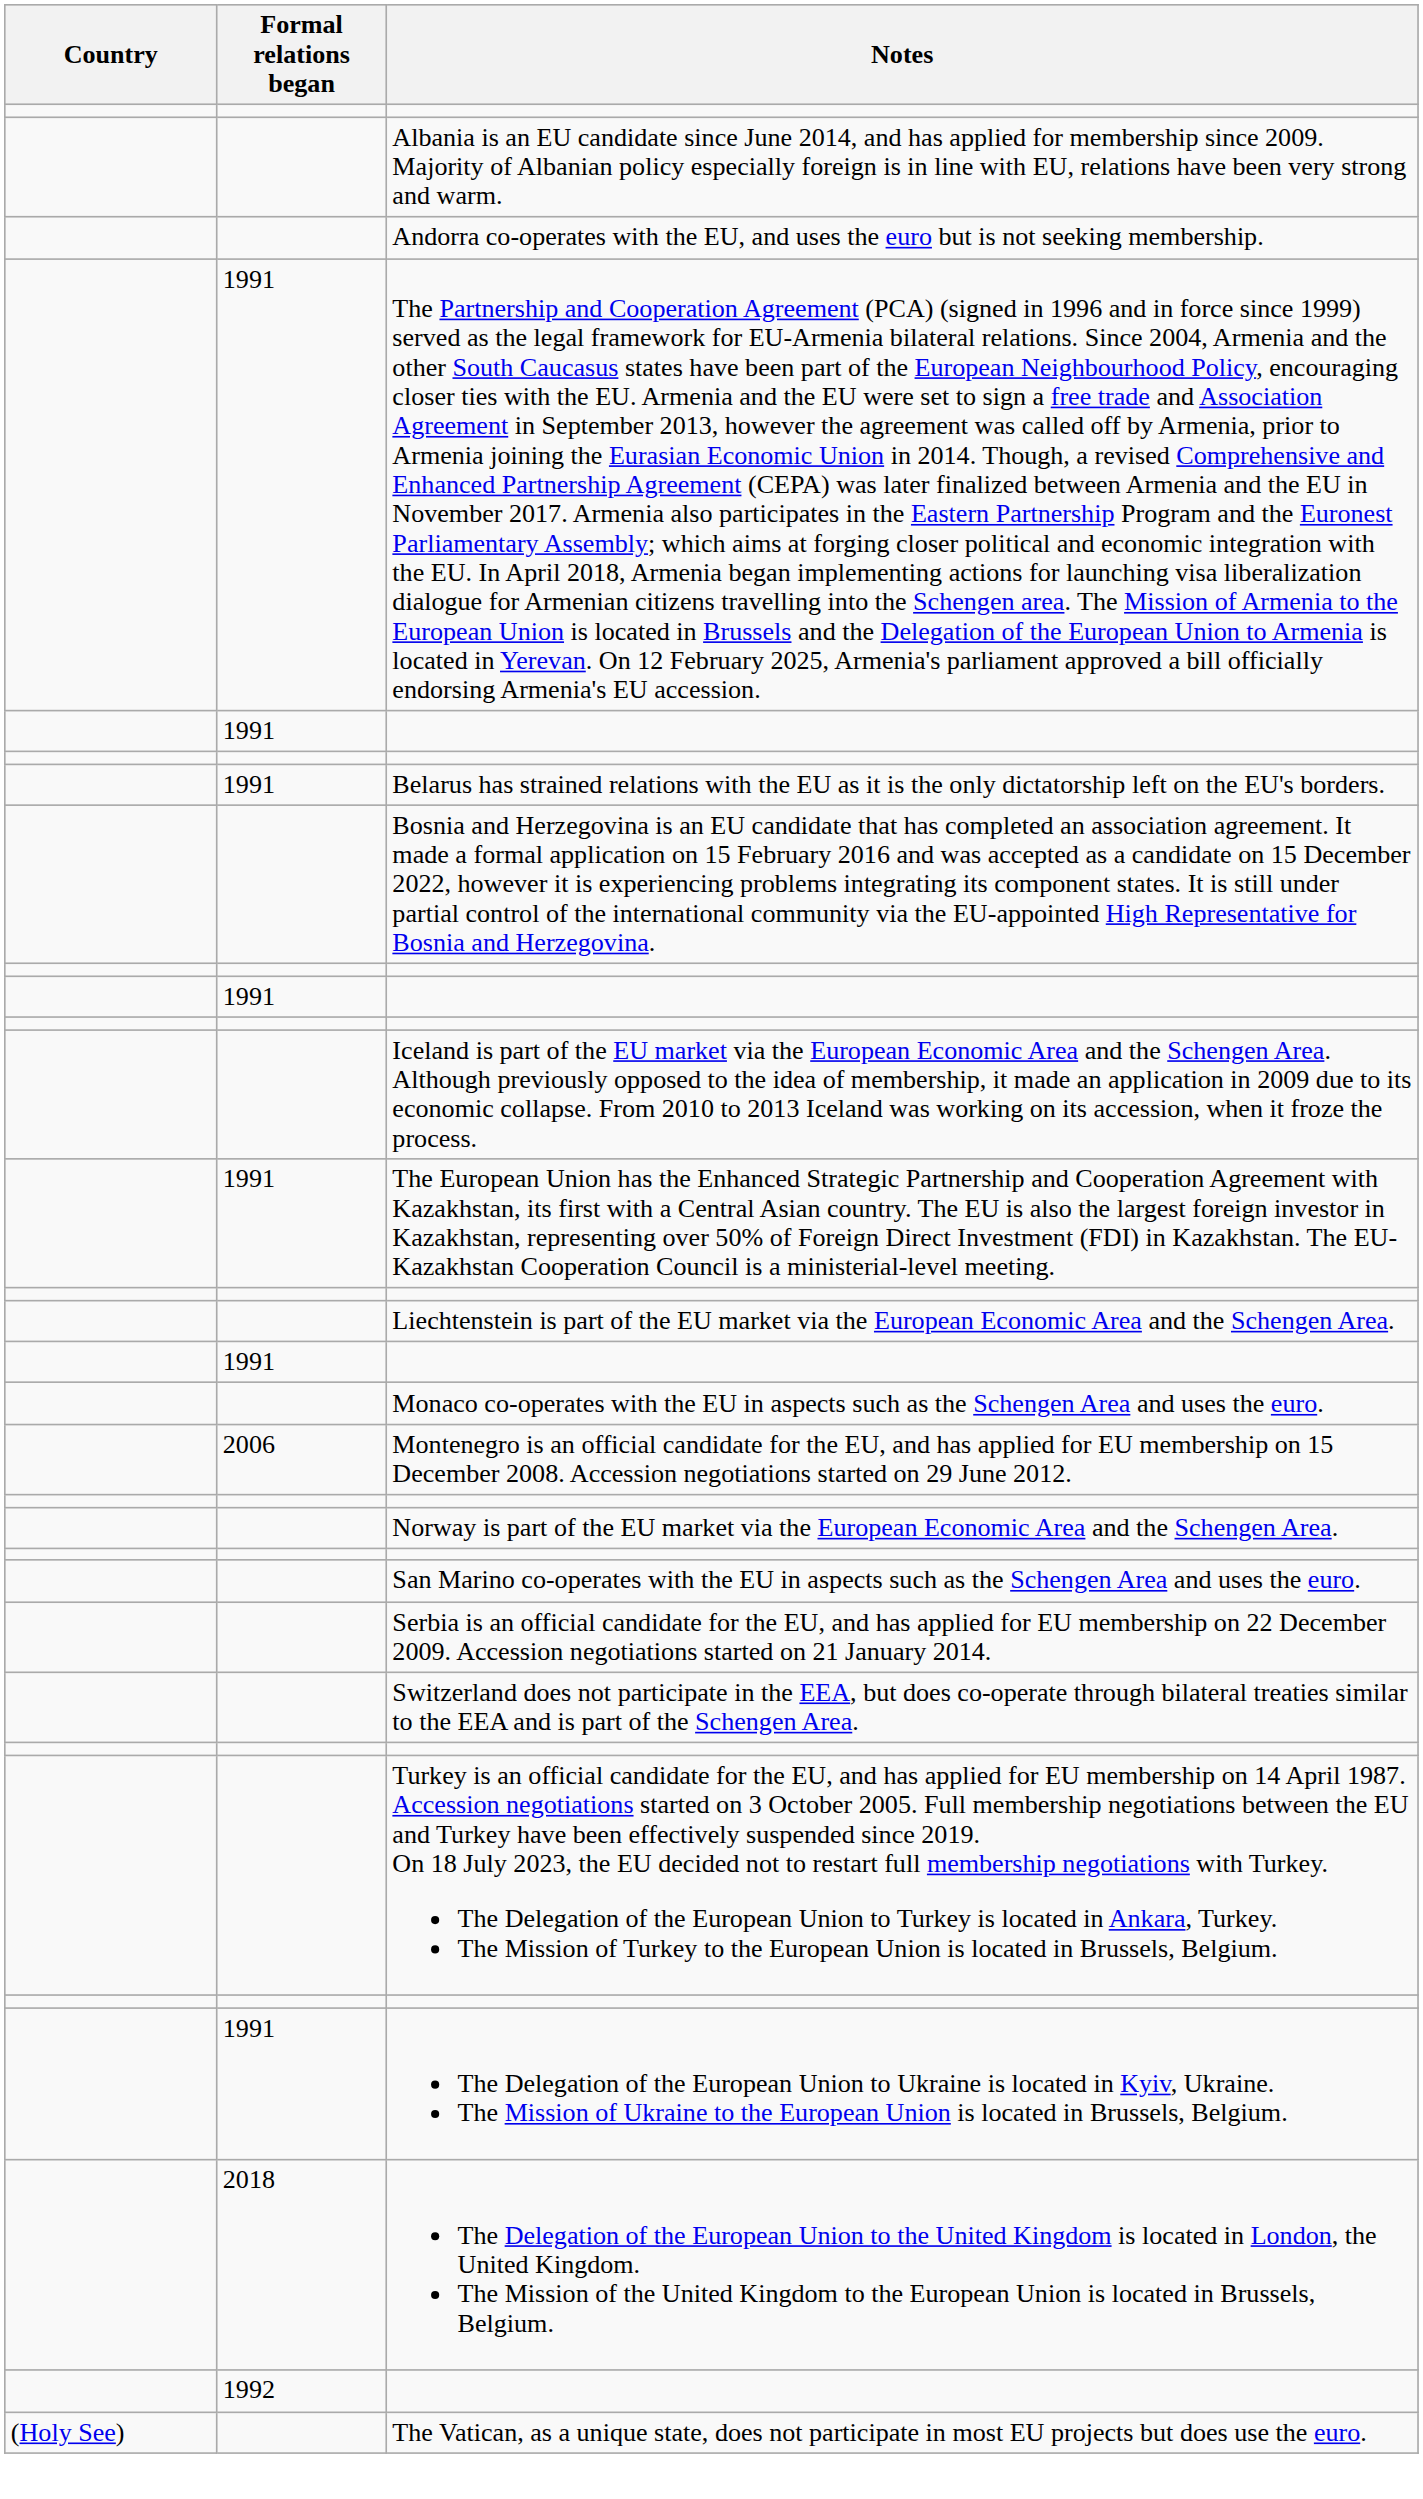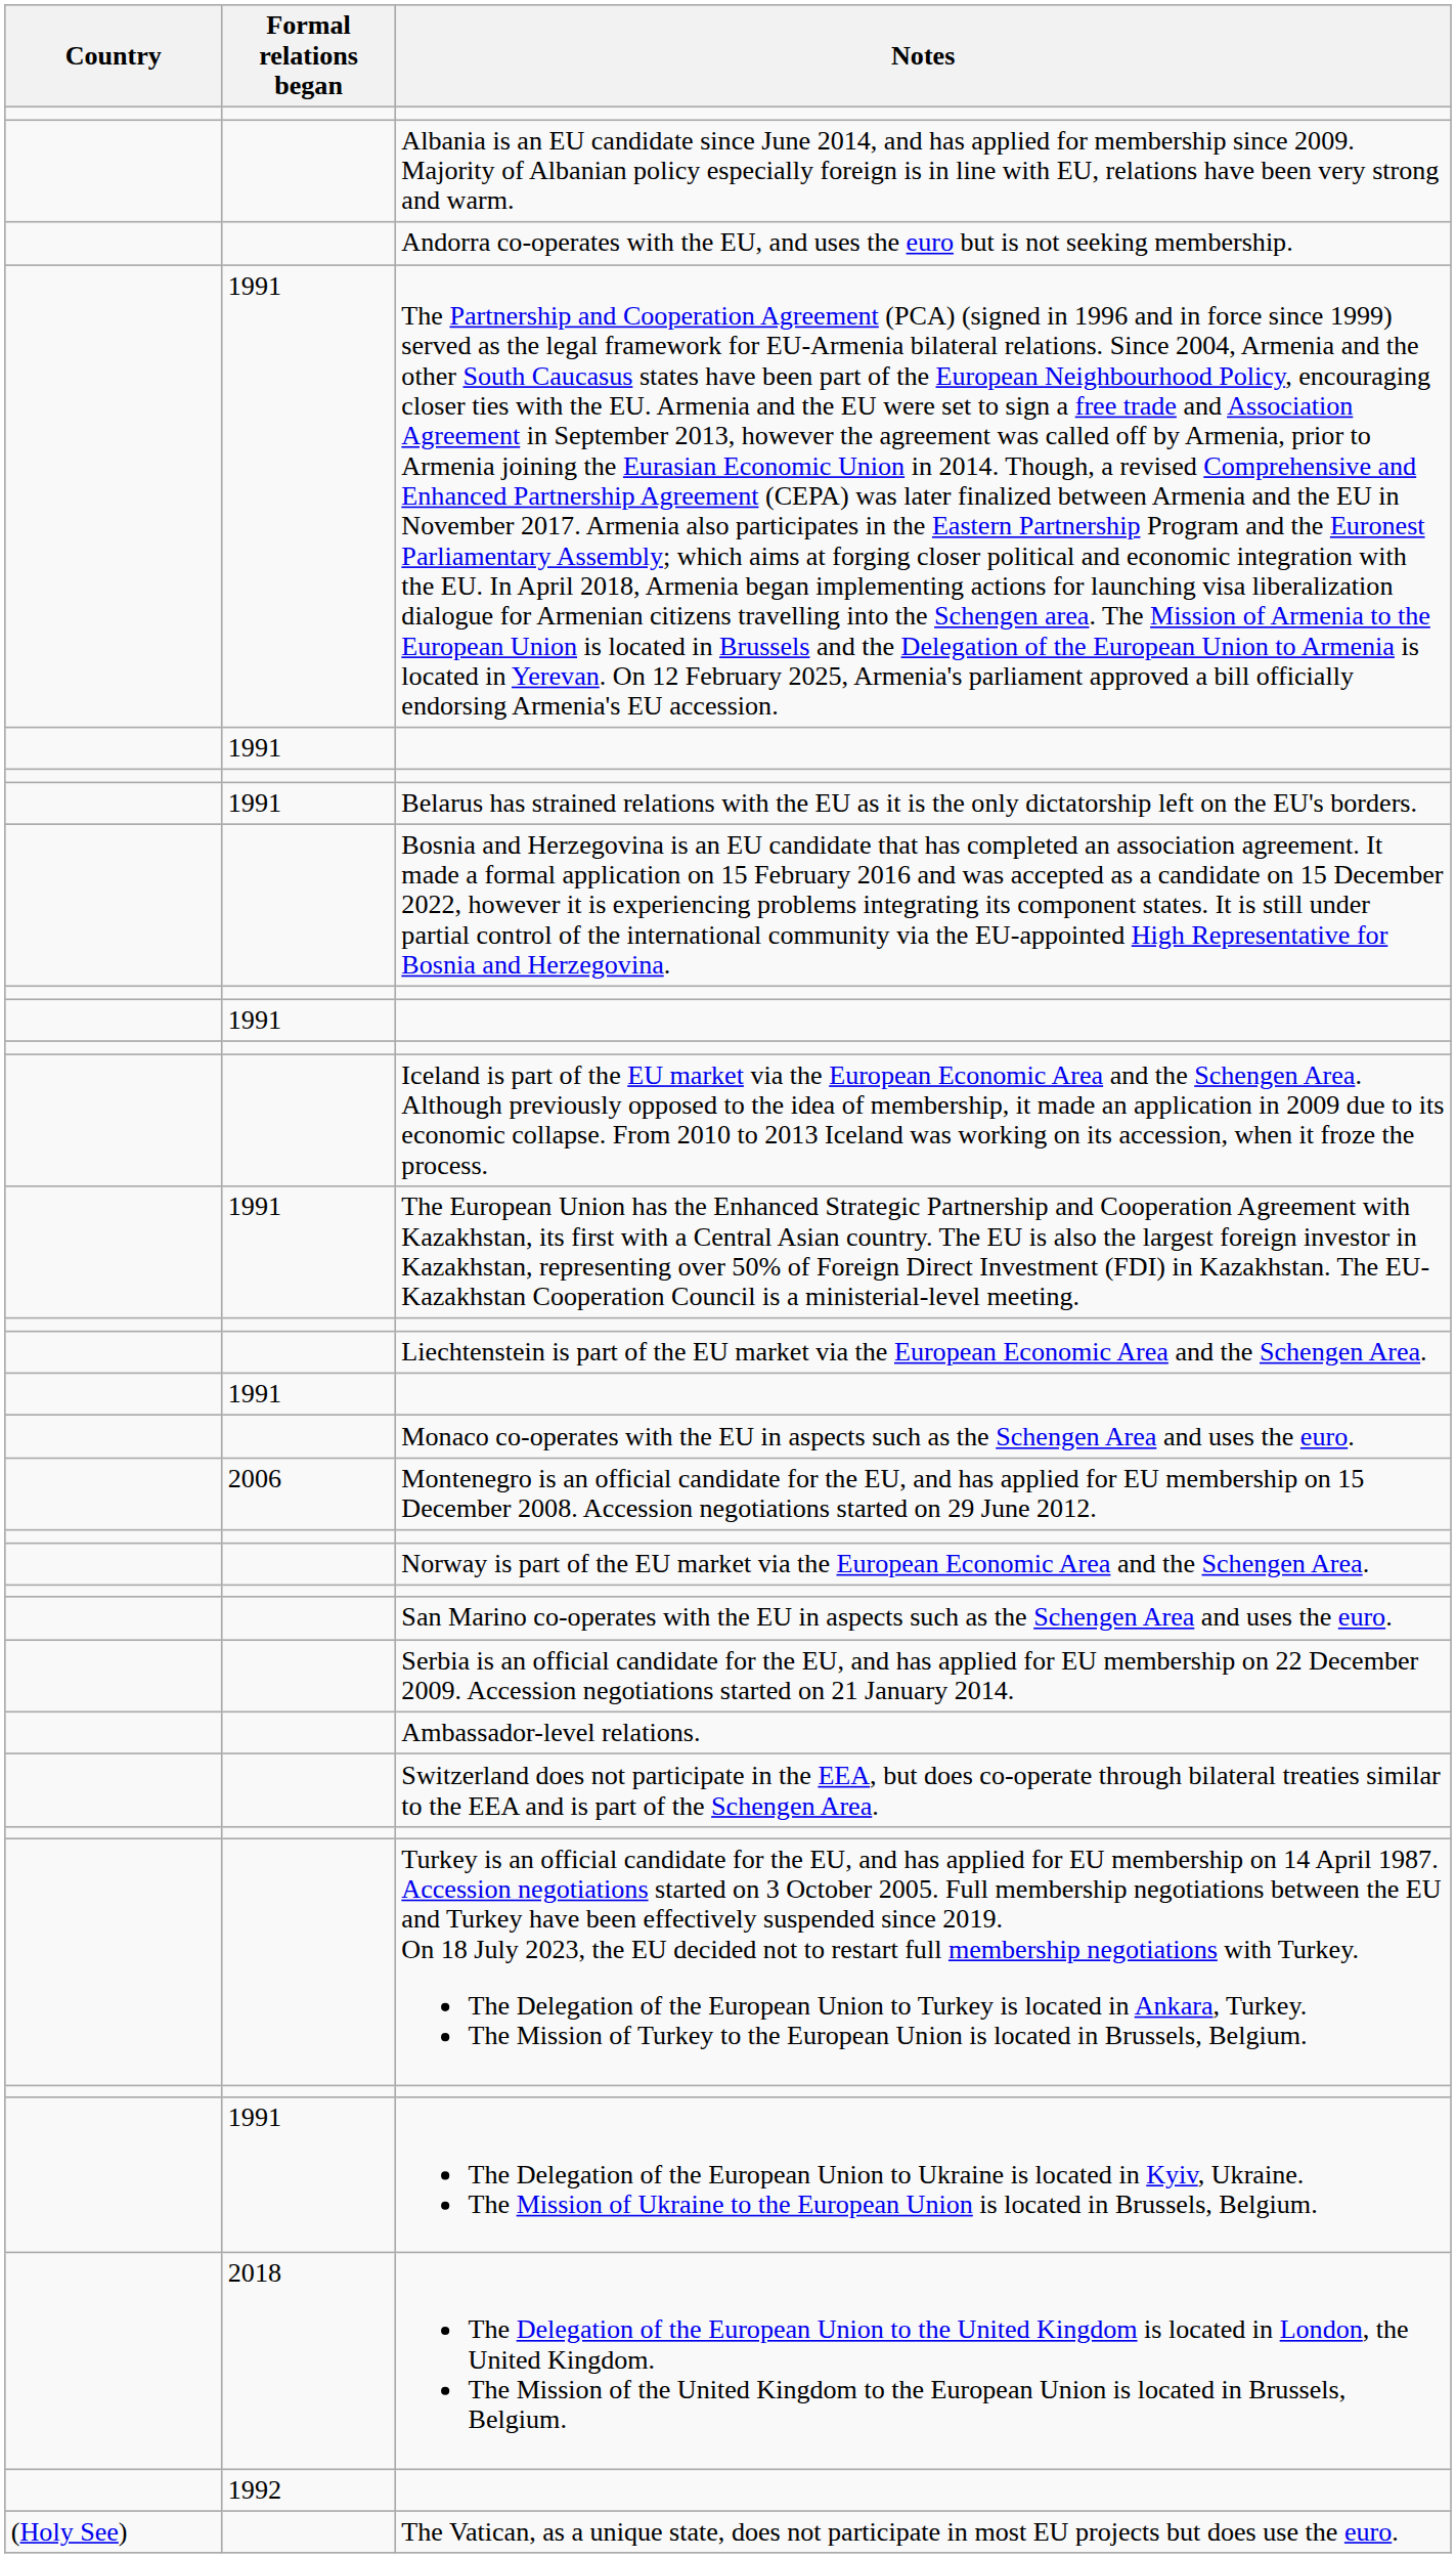 <table class="wikitable sortable">
 <tr>
 <th style="width:15%;">Country</th>
 <th style="width:12%;">Formal relations began</th>
 <th>Notes</th>
 </tr>
 <tr valign="top">
 <td></td>
 <td></td>
 <td></td>
 </tr>
 <tr valign="top">
 <td></td>
 <td></td>
 <td> Albania is an EU candidate since June 2014, and has applied for membership since 2009. Majority of Albanian policy especially foreign is in line with EU, relations have been very strong and warm.</td>
 </tr>
 <tr valign="top">
 <td></td>
 <td></td>
 <td> Andorra co-operates with the EU, and uses the <a href='#'>euro</a> but is not seeking membership.</td>
 </tr>
 <tr valign="top">
 <td></td>
 <td>1991</td>
 <td><br>The <a href='#'>Partnership and Cooperation Agreement</a> (PCA) (signed in 1996 and in force since 1999) served as the legal framework for EU-Armenia bilateral relations. Since 2004, Armenia and the other <a href='#'>South Caucasus</a> states have been part of the <a href='#'>European Neighbourhood Policy</a>, encouraging closer ties with the EU. Armenia and the EU were set to sign a <a href='#'>free trade</a> and <a href='#'>Association Agreement</a> in September 2013, however the agreement was called off by Armenia, prior to Armenia joining the <a href='#'>Eurasian Economic Union</a> in 2014. Though, a revised <a href='#'>Comprehensive and Enhanced Partnership Agreement</a> (CEPA) was later finalized between Armenia and the EU in November 2017. Armenia also participates in the <a href='#'>Eastern Partnership</a> Program and the <a href='#'>Euronest Parliamentary Assembly</a>; which aims at forging closer political and economic integration with the EU. In April 2018, Armenia began implementing actions for launching visa liberalization dialogue for Armenian citizens travelling into the <a href='#'>Schengen area</a>. The <a href='#'>Mission of Armenia to the European Union</a> is located in <a href='#'>Brussels</a> and the <a href='#'>Delegation of the European Union to Armenia</a> is located in <a href='#'>Yerevan</a>. On 12 February 2025, Armenia's parliament approved a bill officially endorsing Armenia's EU accession.</td>
 </tr>
 <tr valign="top">
 <td></td>
 <td>1991</td>
 <td></td>
 </tr>
 <tr valign="top">
 <td></td>
 <td></td>
 <td></td>
 </tr>
 <tr valign="top">
 <td></td>
 <td>1991</td>
 <td> Belarus has strained relations with the EU as it is the only dictatorship left on the EU's borders.</td>
 </tr>
 <tr valign="top">
 <td></td>
 <td></td>
 <td> Bosnia and Herzegovina is an EU candidate that has completed an association agreement. It made a formal application on 15 February 2016 and was accepted as a candidate on 15 December 2022, however it is experiencing problems integrating its component states. It is still under partial control of the international community via the EU-appointed <a href='#'>High Representative for Bosnia and Herzegovina</a>.</td>
 </tr>
 <tr valign="top">
 <td></td>
 <td></td>
 <td></td>
 </tr>
 <tr valign="top">
 <td></td>
 <td>1991</td>
 <td></td>
 </tr>
 <tr valign="top">
 <td></td>
 <td></td>
 <td></td>
 </tr>
 <tr valign="top">
 <td></td>
 <td></td>
 <td> Iceland is part of the <a href='#'>EU market</a> via the <a href='#'>European Economic Area</a> and the <a href='#'>Schengen Area</a>. Although previously opposed to the idea of membership, it made an application in 2009 due to its economic collapse. From 2010 to 2013 Iceland was working on its accession, when it froze the process.</td>
 </tr>
 <tr valign="top">
 <td></td>
 <td>1991</td>
 <td> The European Union has the Enhanced Strategic Partnership and Cooperation Agreement with Kazakhstan, its first with a Central Asian country. The EU is also the largest foreign investor in Kazakhstan, representing over 50% of Foreign Direct Investment (FDI) in Kazakhstan. The EU-Kazakhstan Cooperation Council is a ministerial-level meeting.</td>
 </tr>
 <tr valign="top">
 <td></td>
 <td></td>
 <td></td>
 </tr>
 <tr valign="top">
 <td></td>
 <td></td>
 <td> Liechtenstein is part of the EU market via the <a href='#'>European Economic Area</a> and the <a href='#'>Schengen Area</a>.</td>
 </tr>
 <tr valign="top">
 <td></td>
 <td>1991</td>
 <td></td>
 </tr>
 <tr valign="top">
 <td></td>
 <td></td>
 <td> Monaco co-operates with the EU in aspects such as the <a href='#'>Schengen Area</a> and uses the <a href='#'>euro</a>.</td>
 </tr>
 <tr valign="top">
 <td></td>
 <td>2006</td>
 <td> Montenegro is an official candidate for the EU, and has applied for EU membership on 15 December 2008. Accession negotiations started on 29 June 2012.</td>
 </tr>
 <tr valign="top">
 <td></td>
 <td></td>
 <td></td>
 </tr>
 <tr valign="top">
 <td></td>
 <td></td>
 <td> Norway is part of the EU market via the <a href='#'>European Economic Area</a> and the <a href='#'>Schengen Area</a>.</td>
 </tr>
 <tr valign="top">
 <td></td>
 <td></td>
 <td></td>
 </tr>
 <tr valign="top">
 <td></td>
 <td></td>
 <td> San Marino co-operates with the EU in aspects such as the <a href='#'>Schengen Area</a> and uses the <a href='#'>euro</a>.</td>
 </tr>
 <tr valign="top">
 <td></td>
 <td></td>
 <td> Serbia is an official candidate for the EU, and has applied for EU membership on 22 December 2009. Accession negotiations started on 21 January 2014.</td>
 </tr>
 <tr valign="top">
 <td></td>
 <td></td>
+<td> Ambassador-level relations.</td>
+</tr>
+<tr valign="top">
+<td></td>
+<td></td>
 <td> Switzerland does not participate in the <a href='#'>EEA</a>, but does co-operate through bilateral treaties similar to the EEA and is part of the <a href='#'>Schengen Area</a>.</td>
 </tr>
 <tr valign="top">
 <td></td>
 <td></td>
 <td></td>
 </tr>
 <tr valign="top">
 <td></td>
 <td></td>
 <td> Turkey is an official candidate for the EU, and has applied for EU membership on 14 April 1987. <a href='#'>Accession negotiations</a> started on 3 October 2005. Full membership negotiations between the EU and Turkey have been effectively suspended since 2019.<br>On 18 July 2023, the EU decided not to restart full <a href='#'>membership negotiations</a> with Turkey.<ul><li>The Delegation of the European Union to Turkey is located in <a href='#'>Ankara</a>, Turkey.</li><li>The Mission of Turkey to the European Union is located in Brussels, Belgium.</li></ul></td>
 </tr>
 <tr valign="top">
 <td></td>
 <td></td>
 <td></td>
 </tr>
 <tr valign="top">
 <td></td>
 <td>1991</td>
 <td><br><ul><li>The Delegation of the European Union to Ukraine is located in <a href='#'>Kyiv</a>, Ukraine.</li><li>The <a href='#'>Mission of Ukraine to the European Union</a> is located in Brussels, Belgium.</li></ul></td>
 </tr>
 <tr valign="top">
 <td></td>
 <td>2018</td>
 <td><br><ul><li>The <a href='#'>Delegation of the European Union to the United Kingdom</a> is located in <a href='#'>London</a>, the United Kingdom.</li><li>The Mission of the United Kingdom to the European Union is located in Brussels, Belgium.</li></ul></td>
 </tr>
 <tr valign="top">
 <td></td>
 <td>1992</td>
 <td></td>
 </tr>
 <tr valign="top">
 <td> (<a href='#'>Holy See</a>)</td>
 <td></td>
 <td> The Vatican, as a unique state, does not participate in most EU projects but does use the <a href='#'>euro</a>.</td>
 </tr>
 </table>
